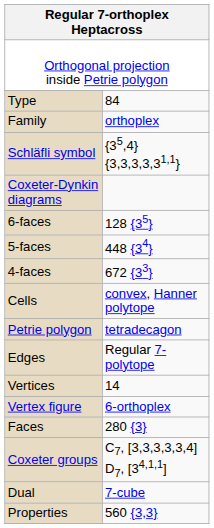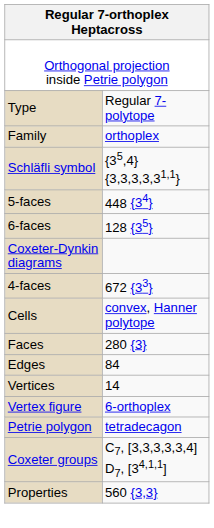 <table class="wikitable" align="right" style="margin-left:10px" width="250">
 <tr>
 <th bgcolor=#e7dcc3 colspan=2>Regular 7-orthoplex<br>Heptacross</th>
 </tr>
 <tr>
 <td bgcolor=#ffffff align=center colspan=2><br><a href='#'>Orthogonal projection</a><br>inside <a href='#'>Petrie polygon</a></td>
 </tr>
 <tr>
 <td bgcolor=#e7dcc3>Type</td>
-<td>84</td>
+<td>Regular <a href='#'>7-polytope</a></td>
 </tr>
 <tr>
 <td bgcolor=#e7dcc3>Family</td>
 <td><a href='#'>orthoplex</a></td>
 </tr>
 <tr>
 <td bgcolor=#e7dcc3><a href='#'>Schläfli symbol</a></td>
 <td>{3<sup>5</sup>,4}<br>{3,3,3,3,3<sup>1,1</sup>}</td>
 </tr>
 <tr>
-<td bgcolor=#e7dcc3><a href='#'>Coxeter-Dynkin diagrams</a></td>
-<td><br></td>
+<td bgcolor=#e7dcc3>5-faces</td>
+<td>448 <a href='#'>{3<sup>4</sup>}</a> </td>
 </tr>
 <tr>
 <td bgcolor=#e7dcc3>6-faces</td>
 <td>128 <a href='#'>{3<sup>5</sup>}</a> </td>
 </tr>
 <tr>
-<td bgcolor=#e7dcc3>5-faces</td>
-<td>448 <a href='#'>{3<sup>4</sup>}</a> </td>
+<td bgcolor=#e7dcc3><a href='#'>Coxeter-Dynkin diagrams</a></td>
+<td><br></td>
 </tr>
 <tr>
 <td bgcolor=#e7dcc3>4-faces</td>
 <td>672 <a href='#'>{3<sup>3</sup>}</a> </td>
 </tr>
 <tr>
 <td bgcolor=#e7dcc3>Cells</td>
 <td><a href='#'>convex</a>, <a href='#'>Hanner polytope</a></td>
 </tr>
 <tr>
-<td bgcolor=#e7dcc3><a href='#'>Petrie polygon</a></td>
-<td><a href='#'>tetradecagon</a></td>
+<td bgcolor=#e7dcc3>Faces</td>
+<td>280 <a href='#'>{3}</a></td>
 </tr>
 <tr>
 <td bgcolor=#e7dcc3>Edges</td>
-<td>Regular <a href='#'>7-polytope</a></td>
+<td>84</td>
 </tr>
 <tr>
 <td bgcolor=#e7dcc3>Vertices</td>
 <td>14</td>
 </tr>
 <tr>
 <td bgcolor=#e7dcc3><a href='#'>Vertex figure</a></td>
 <td><a href='#'>6-orthoplex</a></td>
 </tr>
 <tr>
-<td bgcolor=#e7dcc3>Faces</td>
-<td>280 <a href='#'>{3}</a></td>
+<td bgcolor=#e7dcc3><a href='#'>Petrie polygon</a></td>
+<td><a href='#'>tetradecagon</a></td>
 </tr>
 <tr>
 <td bgcolor=#e7dcc3><a href='#'>Coxeter groups</a></td>
 <td>C<sub>7</sub>, [3,3,3,3,3,4]<br>D<sub>7</sub>, [3<sup>4,1,1</sup>]</td>
 </tr>
 <tr>
-<td bgcolor=#e7dcc3>Dual</td>
-<td><a href='#'>7-cube</a></td>
-</tr>
-<tr>
 <td bgcolor=#e7dcc3>Properties</td>
 <td>560 <a href='#'>{3,3}</a> </td>
 </tr>
 </table>
